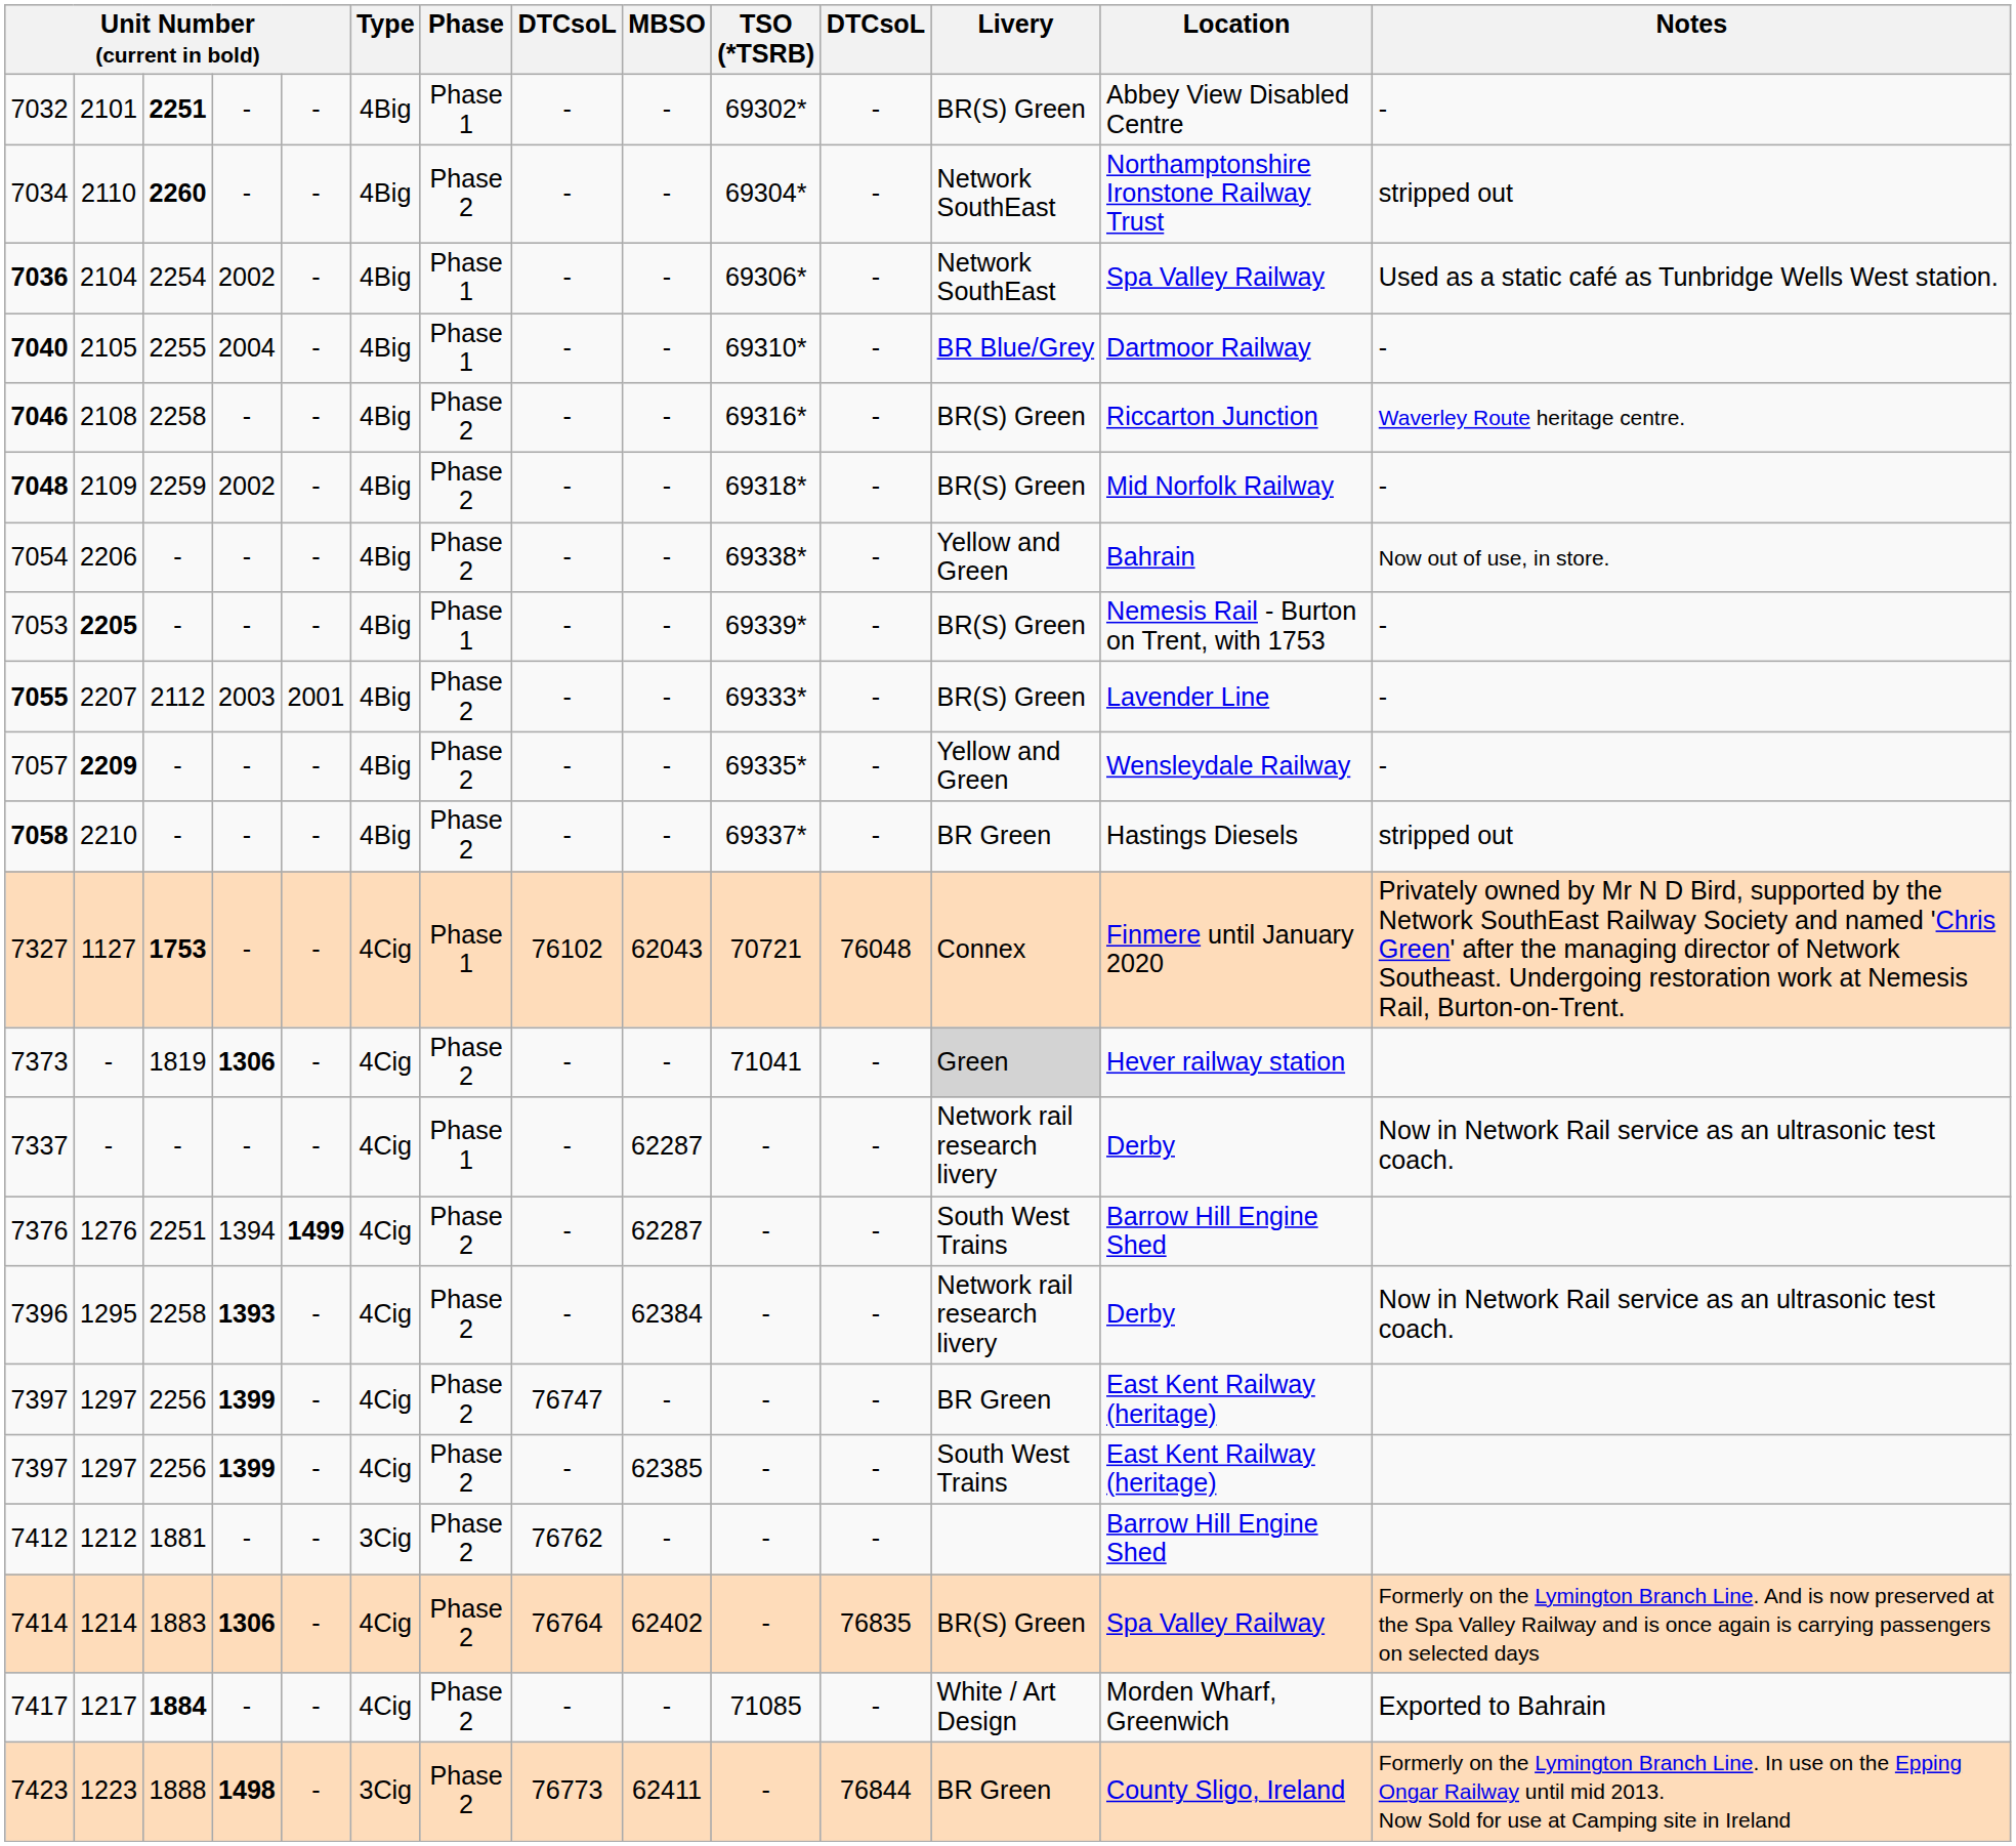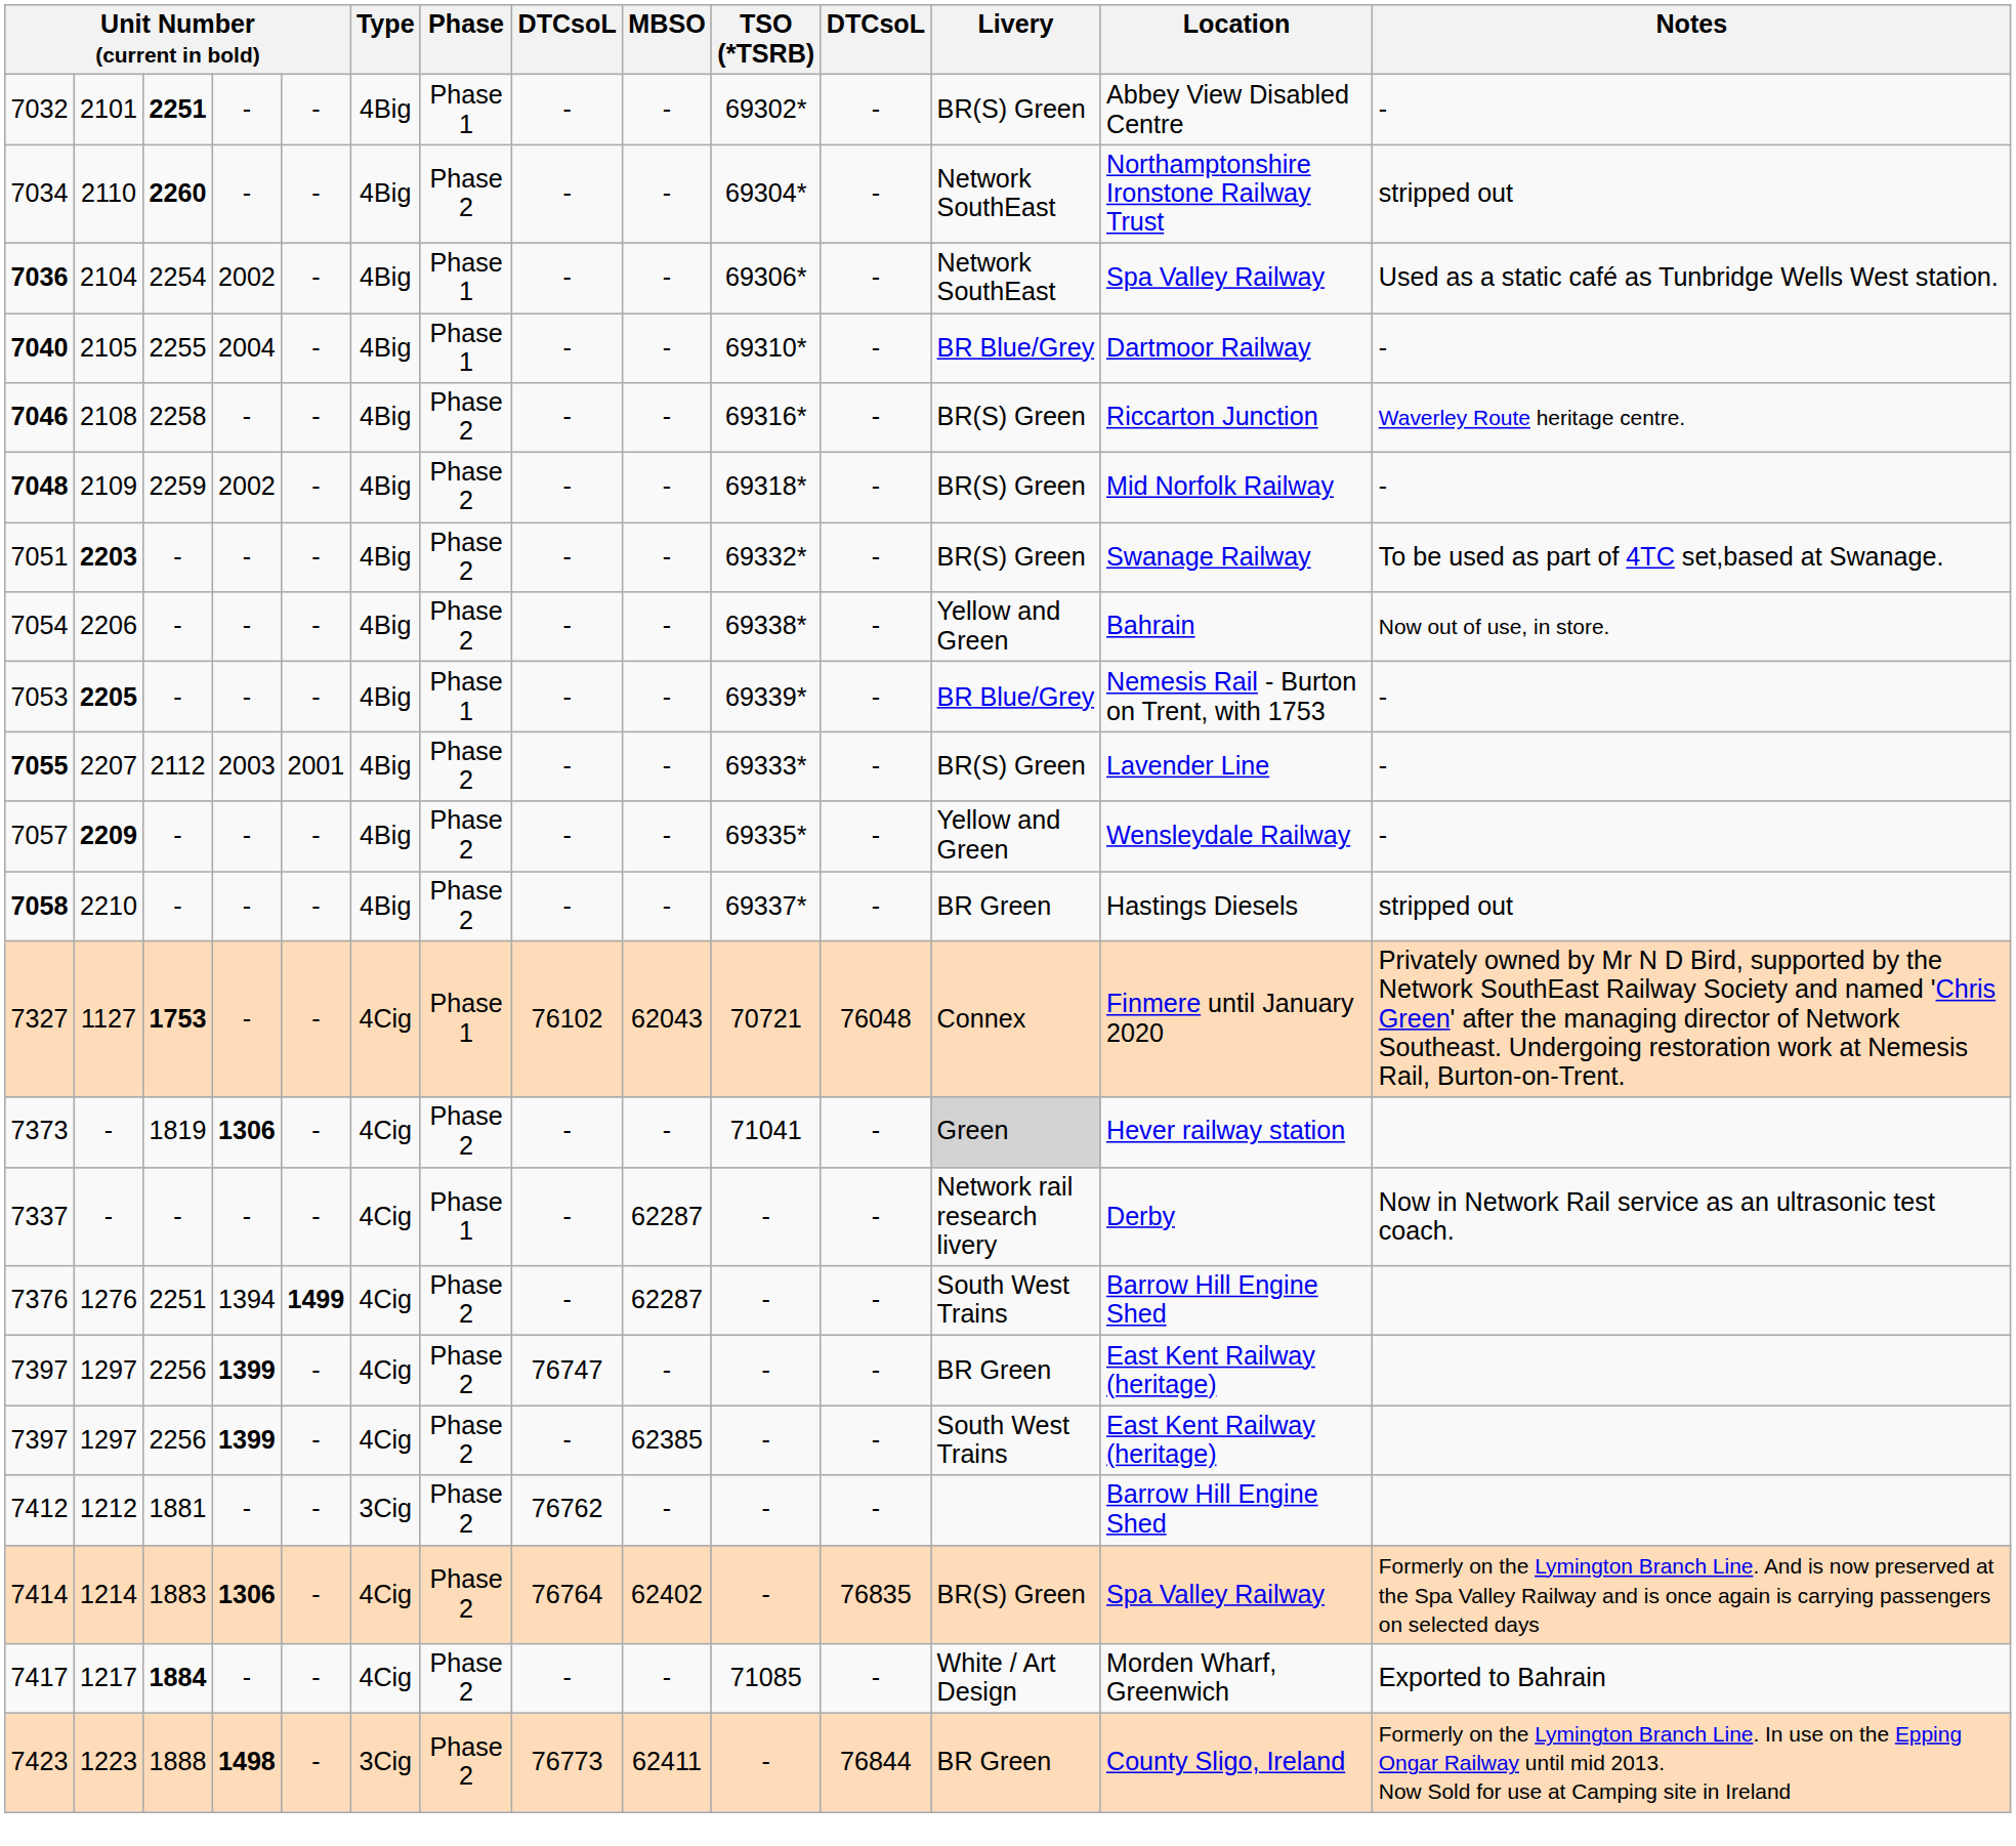 <table class="wikitable" style="text-align:center;">
 <tr>
 <th colspan=5>Unit Number <br><small>(current in bold)</small></th>
 <th valign="top">Type</th>
 <th valign="top">Phase</th>
 <th valign="top">DTCsoL</th>
 <th valign="top">MBSO</th>
 <th valign="top">TSO <br>(*TSRB)</th>
 <th valign="top">DTCsoL</th>
 <th valign="top" align=left>Livery</th>
 <th valign="top" align=left>Location</th>
 <th valign="top" align=left>Notes</th>
 </tr>
 <tr>
 <td>7032</td>
 <td>2101</td>
 <td><strong>2251</strong></td>
 <td>-</td>
 <td>-</td>
 <td>4Big</td>
 <td>Phase 1</td>
 <td>-</td>
 <td>-</td>
 <td>69302*</td>
 <td>-</td>
 <td style="text-align:left;">BR(S) Green</td>
 <td style="text-align:left;">Abbey View Disabled Centre</td>
 <td style="text-align:left;">-</td>
 </tr>
 <tr>
 <td>7034</td>
 <td>2110</td>
 <td><strong>2260</strong></td>
 <td>-</td>
 <td>-</td>
 <td>4Big</td>
 <td>Phase 2</td>
 <td>-</td>
 <td>-</td>
 <td>69304*</td>
 <td>-</td>
 <td style="text-align:left;">Network SouthEast</td>
 <td style="text-align:left;"><a href='#'>Northamptonshire Ironstone Railway Trust</a></td>
 <td style="text-align:left;">stripped out</td>
 </tr>
 <tr>
 <td><strong>7036</strong></td>
 <td>2104</td>
 <td>2254</td>
 <td>2002</td>
 <td>-</td>
 <td>4Big</td>
 <td>Phase 1</td>
 <td>-</td>
 <td>-</td>
 <td>69306*</td>
 <td>-</td>
 <td style="text-align:left;">Network SouthEast</td>
 <td style="text-align:left;"><a href='#'>Spa Valley Railway</a></td>
 <td style="text-align:left;">Used as a static café as Tunbridge Wells West station.</td>
 </tr>
 <tr>
 <td><strong>7040</strong></td>
 <td>2105</td>
 <td>2255</td>
 <td>2004</td>
 <td>-</td>
 <td>4Big</td>
 <td>Phase 1</td>
 <td>-</td>
 <td>-</td>
 <td>69310*</td>
 <td>-</td>
 <td style="text-align:left;"><a href='#'>BR Blue/Grey</a></td>
 <td style="text-align:left;"><a href='#'>Dartmoor Railway</a></td>
 <td style="text-align:left;">-</td>
 </tr>
 <tr>
 <td><strong>7046</strong></td>
 <td>2108</td>
 <td>2258</td>
 <td>-</td>
 <td>-</td>
 <td>4Big</td>
 <td>Phase 2</td>
 <td>-</td>
 <td>-</td>
 <td>69316*</td>
 <td>-</td>
 <td style="text-align:left;">BR(S) Green</td>
 <td style="text-align:left;"><a href='#'>Riccarton Junction</a></td>
 <td style="text-align:left;"><small><a href='#'>Waverley Route</a> heritage centre.</small></td>
 </tr>
 <tr>
 <td><strong>7048</strong></td>
 <td>2109</td>
 <td>2259</td>
 <td>2002</td>
 <td>-</td>
 <td>4Big</td>
 <td>Phase 2</td>
 <td>-</td>
 <td>-</td>
 <td>69318*</td>
 <td>-</td>
 <td style="text-align:left;">BR(S) Green</td>
 <td style="text-align:left;"><a href='#'>Mid Norfolk Railway</a></td>
 <td style="text-align:left;">-</td>
 </tr>
 <tr>
+<td>7051</td>
+<td><strong>2203</strong></td>
+<td>-</td>
+<td>-</td>
+<td>-</td>
+<td>4Big</td>
+<td>Phase 2</td>
+<td>-</td>
+<td>-</td>
+<td>69332*</td>
+<td>-</td>
+<td style="text-align:left;">BR(S) Green</td>
+<td style="text-align:left;"><a href='#'>Swanage Railway</a></td>
+<td style="text-align:left;">To be used as part of <a href='#'>4TC</a> set,based at Swanage.</td>
+</tr>
+<tr>
 <td>7054</td>
 <td>2206</td>
 <td>-</td>
 <td>-</td>
 <td>-</td>
 <td>4Big</td>
 <td>Phase 2</td>
 <td>-</td>
 <td>-</td>
 <td>69338*</td>
 <td>-</td>
 <td style="text-align:left;">Yellow and Green</td>
 <td style="text-align:left;"><a href='#'>Bahrain</a></td>
 <td style="text-align:left;"><small>Now out of use, in store.</small></td>
 </tr>
 <tr>
 <td>7053</td>
 <td><strong>2205</strong></td>
 <td>-</td>
 <td>-</td>
 <td>-</td>
 <td>4Big</td>
 <td>Phase 1</td>
 <td>-</td>
 <td>-</td>
 <td>69339*</td>
 <td>-</td>
-<td style="text-align:left;">BR(S) Green</td>
+<td style="text-align:left;"><a href='#'>BR Blue/Grey</a></td>
 <td style="text-align:left;"><a href='#'>Nemesis Rail</a> - Burton on Trent, with 1753</td>
 <td style="text-align:left;">-</td>
 </tr>
 <tr>
 <td><strong>7055</strong></td>
 <td>2207</td>
 <td>2112</td>
 <td>2003</td>
 <td>2001</td>
 <td>4Big</td>
 <td>Phase 2</td>
 <td>-</td>
 <td>-</td>
 <td>69333*</td>
 <td>-</td>
 <td style="text-align:left;">BR(S) Green</td>
 <td style="text-align:left;"><a href='#'>Lavender Line</a></td>
 <td style="text-align:left;">-</td>
 </tr>
 <tr>
 <td>7057</td>
 <td><strong>2209</strong></td>
 <td>-</td>
 <td>-</td>
 <td>-</td>
 <td>4Big</td>
 <td>Phase 2</td>
 <td>-</td>
 <td>-</td>
 <td>69335*</td>
 <td>-</td>
 <td style="text-align:left;">Yellow and Green</td>
 <td style="text-align:left;"><a href='#'>Wensleydale Railway</a></td>
 <td style="text-align:left;">-</td>
 </tr>
 <tr>
 <td><strong>7058</strong></td>
 <td>2210</td>
 <td>-</td>
 <td>-</td>
 <td>-</td>
 <td>4Big</td>
 <td>Phase 2</td>
 <td>-</td>
 <td>-</td>
 <td>69337*</td>
 <td>-</td>
 <td style="text-align:left;">BR Green</td>
 <td style="text-align:left;">Hastings Diesels</td>
 <td style="text-align:left;">stripped out</td>
 </tr>
 <tr style="background:#fedcba;">
 <td>7327</td>
 <td>1127</td>
 <td><strong>1753</strong></td>
 <td>-</td>
 <td>-</td>
 <td>4Cig</td>
 <td>Phase 1</td>
 <td>76102</td>
 <td>62043</td>
 <td>70721</td>
 <td>76048</td>
 <td style="text-align:left;">Connex</td>
 <td style="text-align:left;"><a href='#'>Finmere</a> until January 2020</td>
 <td style="text-align:left;">Privately owned by Mr N D Bird, supported by the Network SouthEast Railway Society and named '<a href='#'>Chris Green</a>' after the managing director of Network Southeast. Undergoing restoration work at Nemesis Rail, Burton-on-Trent.</td>
 </tr>
 <tr>
 <td>7373</td>
 <td>-</td>
 <td>1819</td>
 <td><strong>1306</strong></td>
 <td>-</td>
 <td>4Cig</td>
 <td>Phase 2</td>
 <td>-</td>
 <td>-</td>
 <td>71041</td>
 <td>-</td>
 <td style="background: lightgrey; text-align:left;">Green</td>
 <td style="text-align:left;"><a href='#'>Hever railway station</a></td>
 <td style="text-align:left;"></td>
 </tr>
 <tr>
 <td>7337</td>
 <td>-</td>
 <td>-</td>
 <td>-</td>
 <td>-</td>
 <td>4Cig</td>
 <td>Phase 1</td>
 <td>-</td>
 <td>62287</td>
 <td>-</td>
 <td>-</td>
 <td style="text-align:left;">Network rail research livery</td>
 <td style="text-align:left;"><a href='#'>Derby</a></td>
 <td style="text-align:left;">Now in Network Rail service as an ultrasonic test coach.</td>
 </tr>
 <tr>
 <td>7376</td>
 <td>1276</td>
 <td>2251</td>
 <td>1394</td>
 <td><strong>1499</strong></td>
 <td>4Cig</td>
 <td>Phase 2</td>
 <td>-</td>
 <td>62287</td>
 <td>-</td>
 <td>-</td>
 <td style="text-align:left;">South West Trains</td>
 <td style="text-align:left;"><a href='#'>Barrow Hill Engine Shed</a></td>
 <td style="text-align:left;"></td>
 </tr>
 <tr>
-<td>7396</td>
-<td>1295</td>
-<td>2258</td>
-<td><strong>1393</strong></td>
-<td>-</td>
-<td>4Cig</td>
-<td>Phase 2</td>
-<td>-</td>
-<td>62384</td>
-<td>-</td>
-<td>-</td>
-<td style="text-align:left;">Network rail research livery</td>
-<td style="text-align:left;"><a href='#'>Derby</a></td>
-<td style="text-align:left;">Now in Network Rail service as an ultrasonic test coach.</td>
-</tr>
-<tr>
 <td>7397</td>
 <td>1297</td>
 <td>2256</td>
 <td><strong>1399</strong></td>
 <td>-</td>
 <td>4Cig</td>
 <td>Phase 2</td>
 <td>76747</td>
 <td>-</td>
 <td>-</td>
 <td>-</td>
 <td style="text-align:left;">BR Green</td>
 <td style="text-align:left;"><a href='#'>East Kent Railway (heritage)</a></td>
 <td style="text-align:left;"></td>
 </tr>
 <tr>
 <td>7397</td>
 <td>1297</td>
 <td>2256</td>
 <td><strong>1399</strong></td>
 <td>-</td>
 <td>4Cig</td>
 <td>Phase 2</td>
 <td>-</td>
 <td>62385</td>
 <td>-</td>
 <td>-</td>
 <td style="text-align:left;">South West Trains</td>
 <td style="text-align:left;"><a href='#'>East Kent Railway (heritage)</a></td>
 <td style="text-align:left;"></td>
 </tr>
 <tr>
 <td>7412</td>
 <td>1212</td>
 <td>1881</td>
 <td>-</td>
 <td>-</td>
 <td>3Cig</td>
 <td>Phase 2</td>
 <td>76762</td>
 <td>-</td>
 <td>-</td>
 <td>-</td>
 <td style="text-align:left;"></td>
 <td style="text-align:left;"><a href='#'>Barrow Hill Engine Shed</a></td>
 <td style="text-align:left;"></td>
 </tr>
 <tr style="background:#fedcba;">
 <td>7414</td>
 <td>1214</td>
 <td>1883</td>
 <td><strong>1306</strong></td>
 <td>-</td>
 <td>4Cig</td>
 <td>Phase 2</td>
 <td>76764</td>
 <td>62402</td>
 <td>-</td>
 <td>76835</td>
 <td style="text-align:left;">BR(S) Green</td>
 <td style="text-align:left;"><a href='#'>Spa Valley Railway</a></td>
 <td style="text-align:left;"><small>Formerly on the <a href='#'>Lymington Branch Line</a>. And is now preserved at the Spa Valley Railway and is once again is carrying passengers on selected days</small></td>
 </tr>
 <tr>
 <td>7417</td>
 <td>1217</td>
 <td><strong>1884</strong></td>
 <td>-</td>
 <td>-</td>
 <td>4Cig</td>
 <td>Phase 2</td>
 <td>-</td>
 <td>-</td>
 <td>71085</td>
 <td>-</td>
 <td style="text-align:left;">White / Art Design</td>
 <td style="text-align:left;">Morden Wharf, Greenwich</td>
 <td style="text-align:left;">Exported to Bahrain</td>
 </tr>
 <tr style="background:#fedcba;">
 <td>7423</td>
 <td>1223</td>
 <td>1888</td>
 <td><strong>1498</strong></td>
 <td>-</td>
 <td>3Cig</td>
 <td>Phase 2</td>
 <td>76773</td>
 <td>62411</td>
 <td>-</td>
 <td>76844</td>
 <td style="text-align:left;">BR Green</td>
 <td style="text-align:left;"><a href='#'>County Sligo, Ireland</a></td>
 <td style="text-align:left;"><small>Formerly on the <a href='#'>Lymington Branch Line</a>. In use on the <a href='#'>Epping Ongar Railway</a> until mid 2013. <br>Now Sold for use at Camping site in Ireland</small></td>
 </tr>
 <tr>
 </tr>
 </table>
